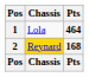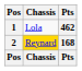 <table class="wikitable" style="font-size: 85%;; text-align:center;">
 <tr valign="top">
 <th valign="middle">Pos</th>
 <th valign="middle">Chassis</th>
 <th valign="middle">Pts</th>
 </tr>
 <tr>
 <th>1</th>
 <td align="left"> <a href='#'>Lola</a></td>
-<th>464</th>
+<th>462</th>
 </tr>
 <tr>
 <th>2</th>
 <td align="left" style="background: gold;"> <a href='#'>Reynard</a></td>
 <th>168</th>
 </tr>
 <tr>
 <th valign="middle">Pos</th>
 <th valign="middle">Chassis</th>
 <th valign="middle">Pts</th>
 </tr>
 </table>
